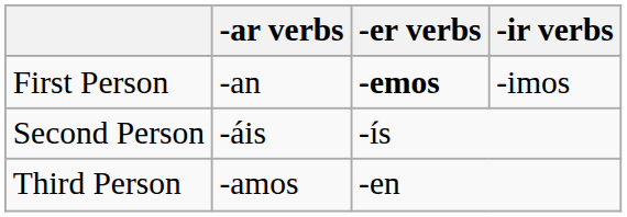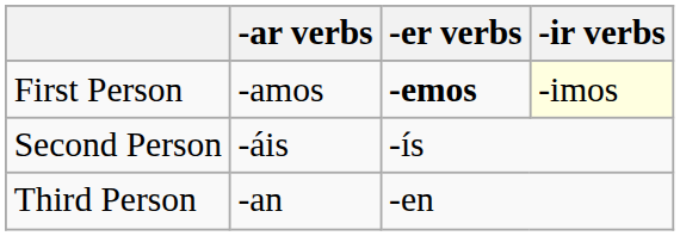 <table class="wikitable">
 <tr>
 <th></th>
 <th>-ar verbs</th>
 <th>-er verbs</th>
 <th>-ir verbs</th>
 </tr>
 <tr>
 <td>First Person</td>
-<td>-an</td>
+<td>-amos</td>
 <td><strong>-emos</strong></td>
-<td>-imos</td>
+<td style="background: lightyellow;">-imos</td>
 </tr>
 <tr>
 <td>Second Person</td>
 <td>-áis</td>
 <td colspan="2">-ís</td>
 </tr>
 <tr>
 <td>Third Person</td>
-<td>-amos</td>
+<td>-an</td>
 <td colspan="2">-en</td>
 </tr>
 </table>
